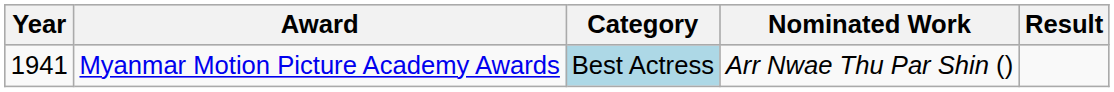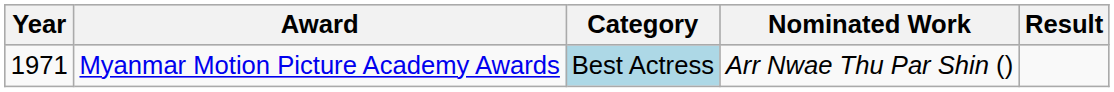 <table class="wikitable">
 <tr>
 <th>Year</th>
 <th>Award</th>
 <th>Category</th>
 <th>Nominated Work</th>
 <th>Result</th>
 </tr>
 <tr>
-<td>1941</td>
+<td>1971</td>
 <td><a href='#'>Myanmar Motion Picture Academy Awards</a></td>
 <td style="background: lightblue;">Best Actress</td>
 <td><em>Arr Nwae Thu Par Shin</em> ()</td>
 <td></td>
 </tr>
 </table>
